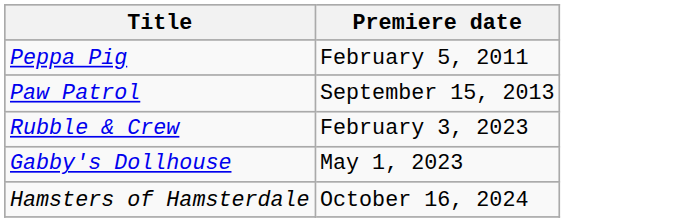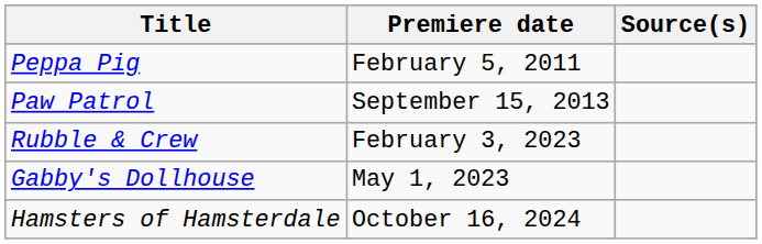 <table class="wikitable sortable">
 <tr>
 <th>Title</th>
 <th>Premiere date</th>
+<th>Source(s)</th>
 </tr>
 <tr>
 <td><em><a href='#'>Peppa Pig</a></em></td>
 <td>February 5, 2011</td>
+<td></td>
 </tr>
 <tr>
 <td><em><a href='#'>Paw Patrol</a></em></td>
 <td>September 15, 2013</td>
+<td></td>
 </tr>
 <tr>
 <td><em><a href='#'>Rubble & Crew</a></em></td>
 <td>February 3, 2023</td>
+<td></td>
 </tr>
 <tr>
 <td><em><a href='#'>Gabby's Dollhouse</a></em></td>
 <td>May 1, 2023</td>
+<td></td>
 </tr>
 <tr>
 <td><em>Hamsters of Hamsterdale</em></td>
 <td>October 16, 2024</td>
+<td></td>
 </tr>
 </table>
